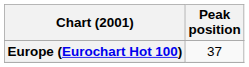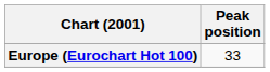 <table class="wikitable sortable plainrowheaders" style="text-align:center">
 <tr>
 <th>Chart (2001)</th>
 <th>Peak<br>position</th>
 </tr>
 <tr>
 </tr>
 <tr>
 <th scope="row">Europe (<a href='#'>Eurochart Hot 100</a>)</th>
-<td>37</td>
+<td>33</td>
 </tr>
 <tr>
 </tr>
 <tr>
 </tr>
 <tr>
 </tr>
 <tr>
 </tr>
 <tr>
 </tr>
 <tr>
 </tr>
 <tr>
 </tr>
 </table>
